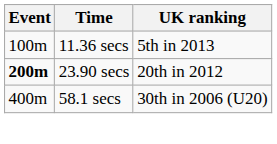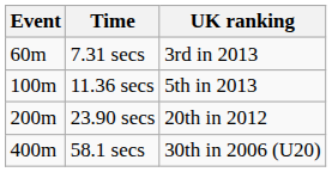 <table class="wikitable">
 <tr>
 <th>Event</th>
 <th>Time</th>
 <th>UK ranking</th>
 </tr>
 <tr>
+<td>60m</td>
+<td>7.31 secs</td>
+<td>3rd in 2013</td>
+</tr>
+<tr>
 <td>100m</td>
 <td>11.36 secs</td>
 <td>5th in 2013</td>
 </tr>
 <tr>
-<td><strong>200m</strong></td>
+<td>200m</td>
 <td>23.90 secs</td>
 <td>20th in 2012</td>
 </tr>
 <tr>
 <td>400m</td>
 <td>58.1 secs</td>
 <td>30th in 2006 (U20)</td>
 </tr>
 </table>
